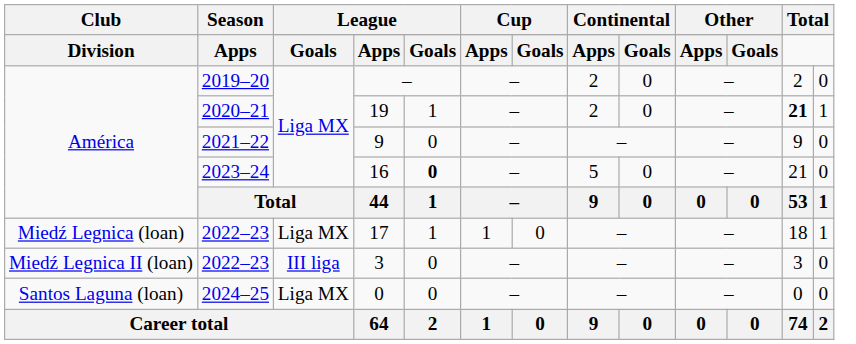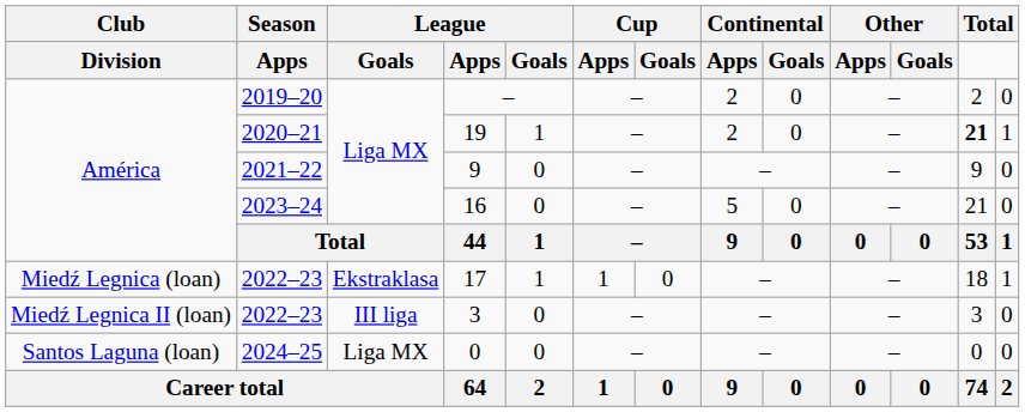 <table class=wikitable style=text-align:center>
 <tr>
 <th rowspan=2>Club</th>
 <th rowspan=2>Season</th>
 <th colspan=3>League</th>
 <th colspan=2>Cup</th>
 <th colspan=2>Continental</th>
 <th colspan=2>Other</th>
 <th colspan=2>Total</th>
 </tr>
 <tr>
 </tr>
 <tr>
 <th>Division</th>
 <th>Apps</th>
 <th>Goals</th>
 <th>Apps</th>
 <th>Goals</th>
 <th>Apps</th>
 <th>Goals</th>
 <th>Apps</th>
 <th>Goals</th>
 <th>Apps</th>
 <th>Goals</th>
 </tr>
 <tr>
 <td rowspan="5"><a href='#'>América</a></td>
 <td><a href='#'>2019–20</a></td>
 <td rowspan="4"><a href='#'>Liga MX</a></td>
 <td colspan="2">–</td>
 <td colspan="2">–</td>
 <td>2</td>
 <td>0</td>
 <td colspan="2">–</td>
 <td>2</td>
 <td>0</td>
 </tr>
 <tr>
 <td><a href='#'>2020–21</a></td>
 <td>19</td>
 <td>1</td>
 <td colspan="2">–</td>
 <td>2</td>
 <td>0</td>
 <td colspan="2">–</td>
 <td><strong>21</strong></td>
 <td>1</td>
 </tr>
 <tr>
 <td><a href='#'>2021–22</a></td>
 <td>9</td>
 <td>0</td>
 <td colspan="2">–</td>
 <td colspan="2">–</td>
 <td colspan="2">–</td>
 <td>9</td>
 <td>0</td>
 </tr>
 <tr>
 <td><a href='#'>2023–24</a></td>
 <td>16</td>
-<td><strong>0</strong></td>
+<td>0</td>
 <td colspan="2">–</td>
 <td>5</td>
 <td>0</td>
 <td colspan="2">–</td>
 <td>21</td>
 <td>0</td>
 </tr>
 <tr>
 <th colspan="2">Total</th>
 <th>44</th>
 <th>1</th>
 <th colspan="2">–</th>
 <th>9</th>
 <th>0</th>
 <th>0</th>
 <th>0</th>
 <th>53</th>
 <th>1</th>
 </tr>
 <tr>
 <td><a href='#'>Miedź Legnica</a> (loan)</td>
 <td><a href='#'>2022–23</a></td>
-<td rowspan="1">Liga MX</td>
+<td><a href='#'>Ekstraklasa</a></td>
 <td>17</td>
 <td>1</td>
 <td>1</td>
 <td>0</td>
 <td colspan="2">–</td>
 <td colspan="2">–</td>
 <td>18</td>
 <td>1</td>
 </tr>
 <tr>
 <td><a href='#'>Miedź Legnica II</a> (loan)</td>
 <td><a href='#'>2022–23</a></td>
 <td><a href='#'>III liga</a></td>
 <td>3</td>
 <td>0</td>
 <td colspan="2">–</td>
 <td colspan="2">–</td>
 <td colspan="2">–</td>
 <td>3</td>
 <td>0</td>
 </tr>
 <tr>
 <td rowspan="1"><a href='#'>Santos Laguna</a> (loan)</td>
 <td><a href='#'>2024–25</a></td>
 <td rowspan="1">Liga MX</td>
 <td>0</td>
 <td>0</td>
 <td colspan="2">–</td>
 <td colspan="2">–</td>
 <td colspan="2">–</td>
 <td>0</td>
 <td>0</td>
 </tr>
 <tr>
 <th colspan=3>Career total</th>
 <th>64</th>
 <th>2</th>
 <th>1</th>
 <th>0</th>
 <th>9</th>
 <th>0</th>
 <th>0</th>
 <th>0</th>
 <th>74</th>
 <th>2</th>
 </tr>
 </table>
